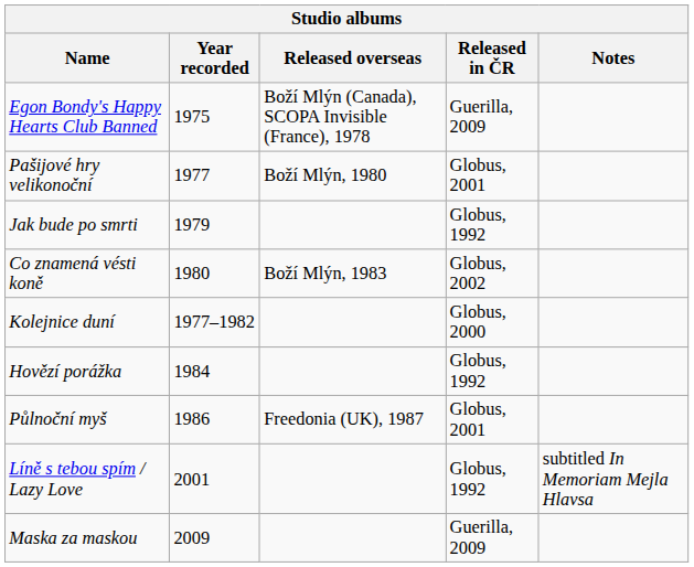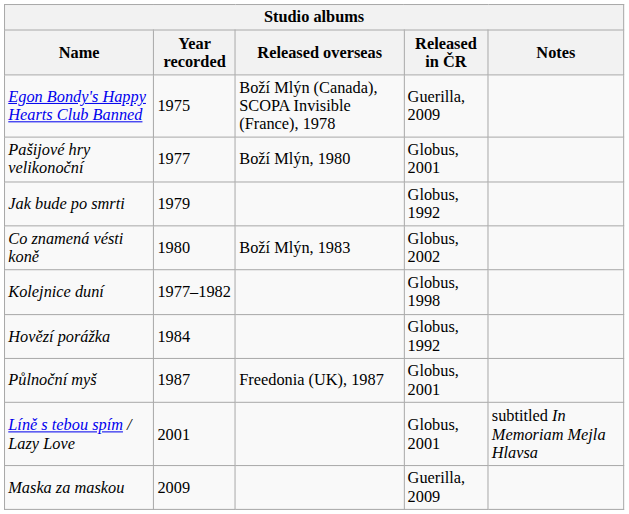 <table class="wikitable">
 <tr>
 <th colspan="5">Studio albums</th>
 </tr>
 <tr>
 <th>Name</th>
 <th>Year recorded</th>
 <th>Released overseas</th>
 <th>Released in ČR</th>
 <th>Notes</th>
 </tr>
 <tr>
 <td><em><a href='#'>Egon Bondy's Happy Hearts Club Banned</a></em></td>
 <td>1975</td>
 <td>Boží Mlýn (Canada), SCOPA Invisible (France), 1978</td>
 <td>Guerilla, 2009</td>
 <td></td>
 </tr>
 <tr>
 <td><em>Pašijové hry velikonoční</em></td>
 <td>1977</td>
 <td>Boží Mlýn, 1980</td>
 <td>Globus, 2001</td>
 <td></td>
 </tr>
 <tr>
 <td><em>Jak bude po smrti</em></td>
 <td>1979</td>
 <td></td>
 <td>Globus, 1992</td>
 <td></td>
 </tr>
 <tr>
 <td><em>Co znamená vésti koně</em></td>
 <td>1980</td>
 <td>Boží Mlýn, 1983</td>
 <td>Globus, 2002</td>
 <td></td>
 </tr>
 <tr>
 <td><em>Kolejnice duní</em></td>
 <td>1977–1982</td>
 <td></td>
-<td>Globus, 2000</td>
+<td>Globus, 1998</td>
 <td></td>
 </tr>
 <tr>
 <td><em>Hovězí porážka</em></td>
 <td>1984</td>
 <td></td>
 <td>Globus, 1992</td>
 <td></td>
 </tr>
 <tr>
 <td><em>Půlnoční myš</em></td>
-<td>1986</td>
+<td>1987</td>
 <td>Freedonia (UK), 1987</td>
 <td>Globus, 2001</td>
 <td></td>
 </tr>
 <tr>
 <td><em><a href='#'>Líně s tebou spím</a> / Lazy Love</em></td>
 <td>2001</td>
 <td></td>
-<td>Globus, 1992</td>
+<td>Globus, 2001</td>
 <td>subtitled <em>In Memoriam Mejla Hlavsa</em></td>
 </tr>
 <tr>
 <td><em>Maska za maskou</em></td>
 <td>2009</td>
 <td></td>
 <td>Guerilla, 2009</td>
 <td></td>
 </tr>
 </table>
